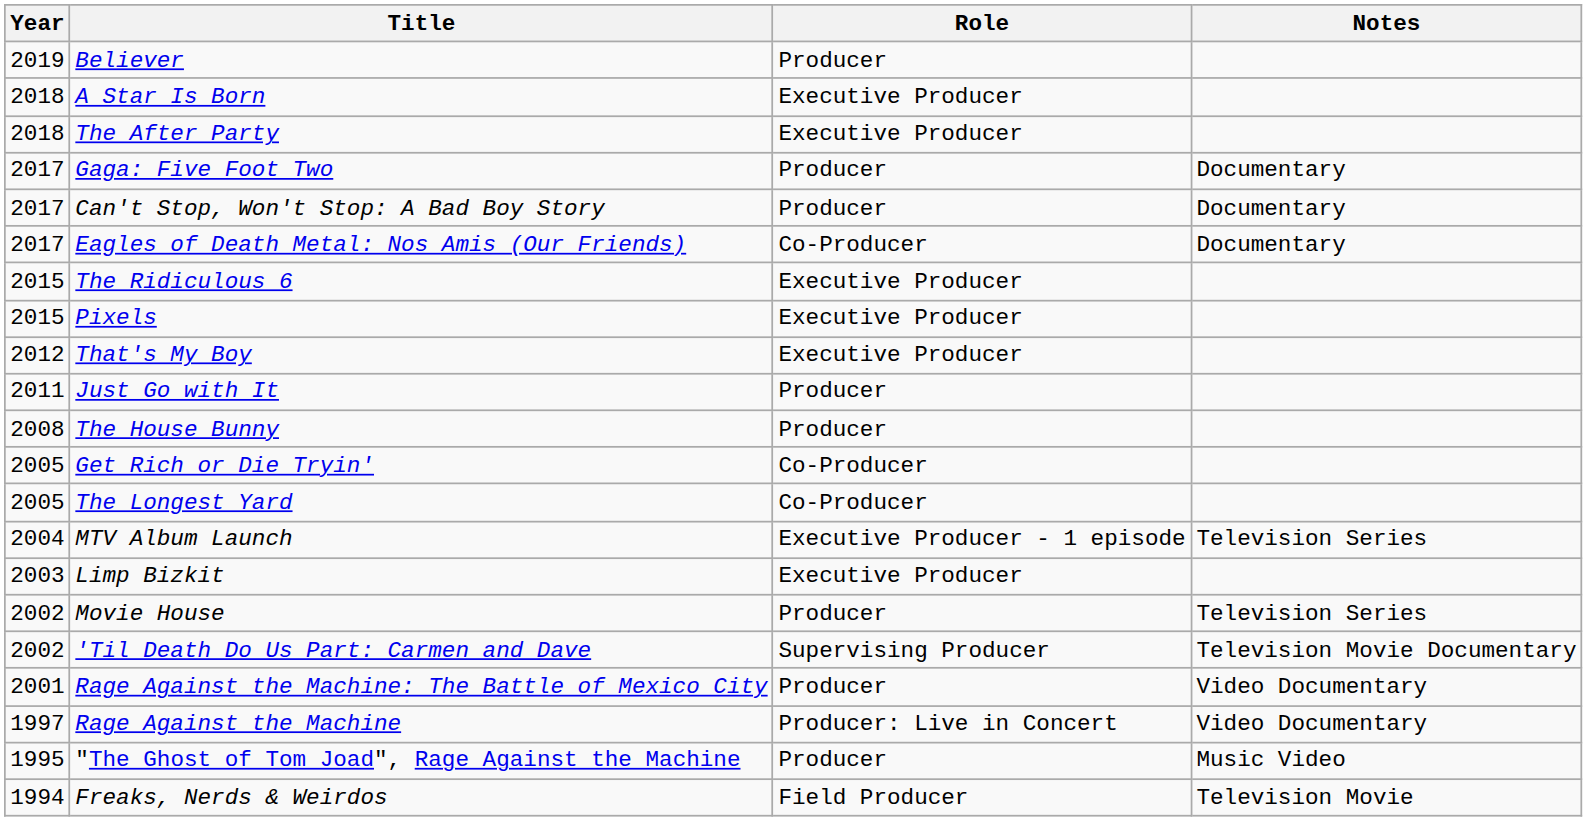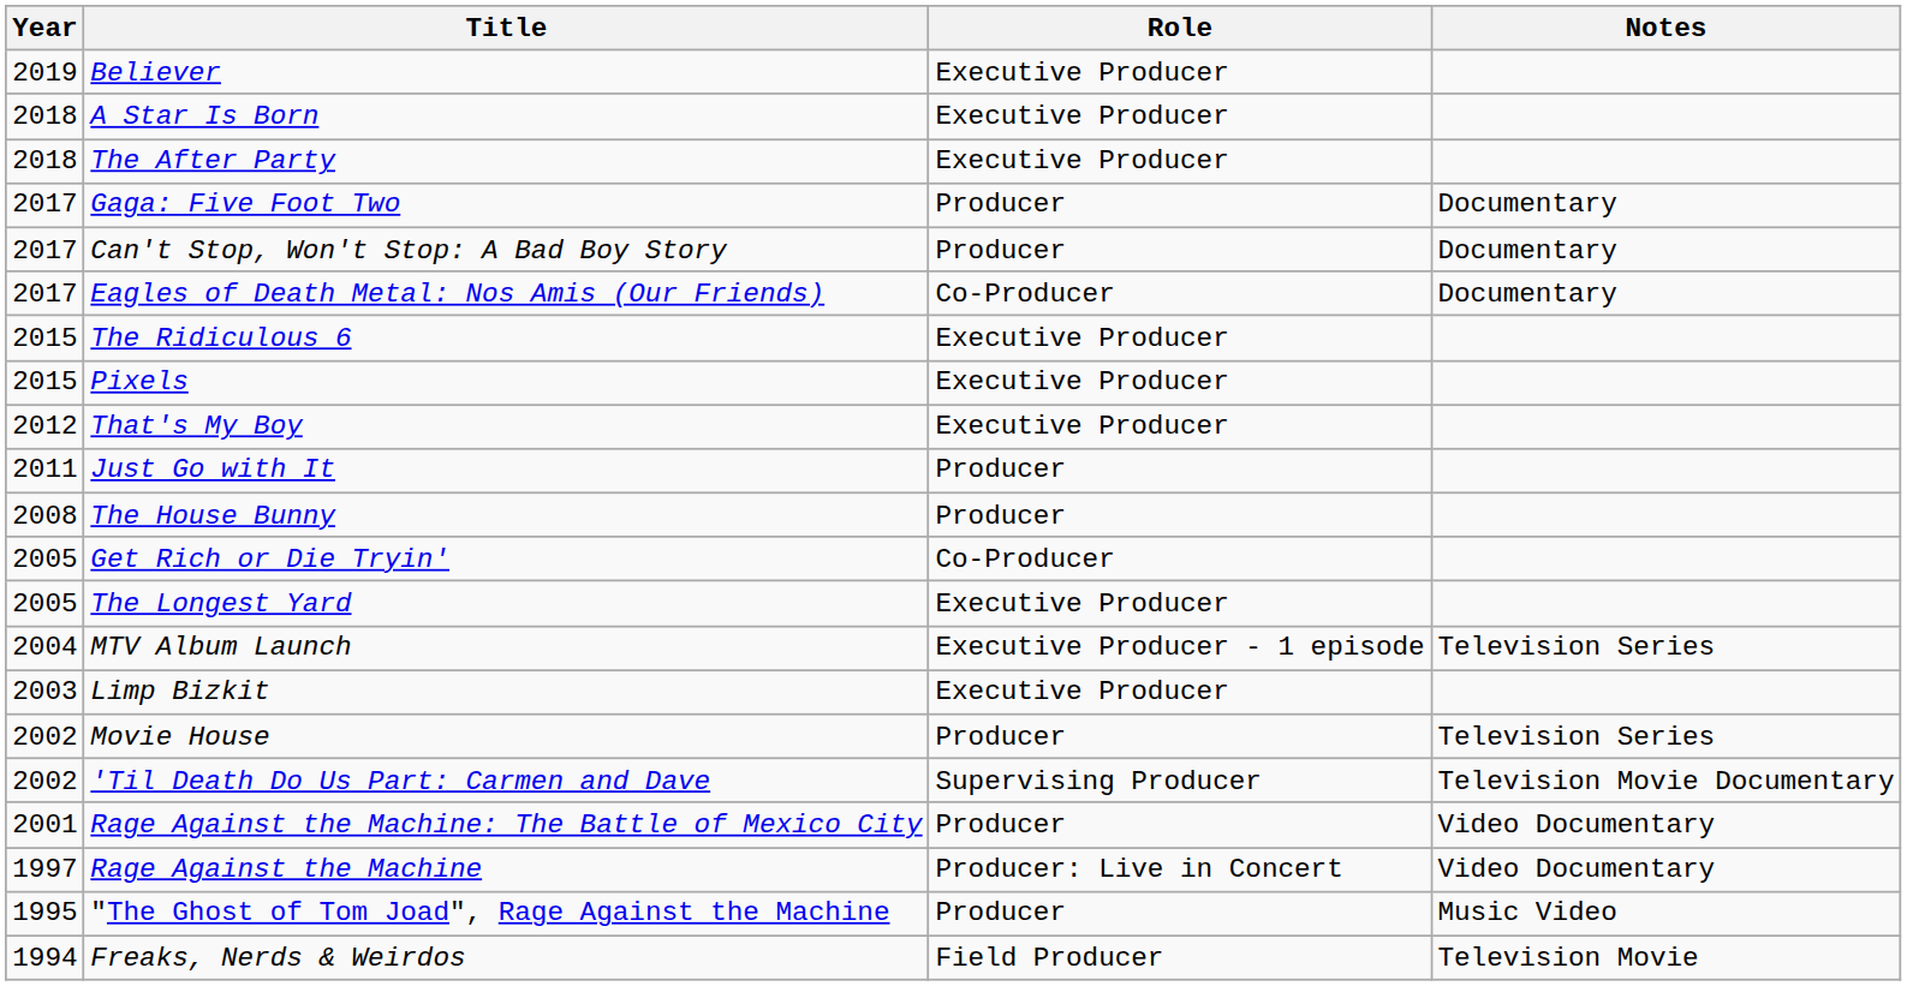 <table class="wikitable sortable plainrowheaders">
 <tr>
 <th scope="col">Year</th>
 <th scope="col">Title</th>
 <th scope="col">Role</th>
 <th scope="col" class="unsortable">Notes</th>
 </tr>
 <tr>
 <td>2019</td>
 <td><em><a href='#'>Believer</a></em></td>
-<td>Producer</td>
+<td>Executive Producer</td>
 <td></td>
 </tr>
 <tr>
 <td>2018</td>
 <td><em><a href='#'>A Star Is Born</a></em></td>
 <td>Executive Producer</td>
 <td></td>
 </tr>
 <tr>
 <td>2018</td>
 <td><em><a href='#'>The After Party</a></em></td>
 <td>Executive Producer</td>
 <td></td>
 </tr>
 <tr>
 <td>2017</td>
 <td><em><a href='#'>Gaga: Five Foot Two</a></em></td>
 <td>Producer</td>
 <td>Documentary</td>
 </tr>
 <tr>
 <td>2017</td>
 <td><em>Can't Stop, Won't Stop: A Bad Boy Story</em></td>
 <td>Producer</td>
 <td>Documentary</td>
 </tr>
 <tr>
 <td>2017</td>
 <td><em><a href='#'>Eagles of Death Metal: Nos Amis (Our Friends)</a></em></td>
 <td>Co-Producer</td>
 <td>Documentary</td>
 </tr>
 <tr>
 <td>2015</td>
 <td><em><a href='#'>The Ridiculous 6</a></em></td>
 <td>Executive Producer</td>
 <td></td>
 </tr>
 <tr>
 <td>2015</td>
 <td><em><a href='#'>Pixels</a></em></td>
 <td>Executive Producer</td>
 <td></td>
 </tr>
 <tr>
 <td>2012</td>
 <td><em><a href='#'>That's My Boy</a></em></td>
 <td>Executive Producer</td>
 <td></td>
 </tr>
 <tr>
 <td>2011</td>
 <td><em><a href='#'>Just Go with It</a></em></td>
 <td>Producer</td>
 <td></td>
 </tr>
 <tr>
 <td>2008</td>
 <td><em><a href='#'>The House Bunny</a></em></td>
 <td>Producer</td>
 <td></td>
 </tr>
 <tr>
 <td>2005</td>
 <td><em><a href='#'>Get Rich or Die Tryin'</a></em></td>
 <td>Co-Producer</td>
 <td></td>
 </tr>
 <tr>
 <td>2005</td>
 <td><em><a href='#'>The Longest Yard</a></em></td>
-<td>Co-Producer</td>
+<td>Executive Producer</td>
 <td></td>
 </tr>
 <tr>
 <td>2004</td>
 <td><em>MTV Album Launch</em></td>
 <td>Executive Producer - 1 episode</td>
 <td>Television Series</td>
 </tr>
 <tr>
 <td>2003</td>
 <td><em>Limp Bizkit</em></td>
 <td>Executive Producer</td>
 <td></td>
 </tr>
 <tr>
 <td>2002</td>
 <td><em>Movie House </em></td>
 <td>Producer</td>
 <td>Television Series</td>
 </tr>
 <tr>
 <td>2002</td>
 <td><em><a href='#'>'Til Death Do Us Part: Carmen and Dave</a></em></td>
 <td>Supervising Producer</td>
 <td>Television Movie Documentary</td>
 </tr>
 <tr>
 <td>2001</td>
 <td><em><a href='#'>Rage Against the Machine: The Battle of Mexico City</a></em></td>
 <td>Producer</td>
 <td>Video Documentary</td>
 </tr>
 <tr>
 <td>1997</td>
 <td><em><a href='#'>Rage Against the Machine</a></em></td>
 <td>Producer: Live in Concert</td>
 <td>Video Documentary</td>
 </tr>
 <tr>
 <td>1995</td>
 <td>"<a href='#'>The Ghost of Tom Joad</a>", <a href='#'>Rage Against the Machine</a></td>
 <td>Producer</td>
 <td>Music Video</td>
 </tr>
 <tr>
 <td>1994</td>
 <td><em>Freaks, Nerds & Weirdos</em></td>
 <td>Field Producer</td>
 <td>Television Movie</td>
 </tr>
 </table>
